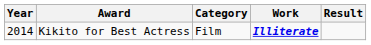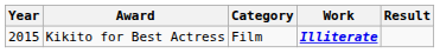 <table class="wikitable">
 <tr>
 <th>Year</th>
 <th>Award</th>
 <th>Category</th>
 <th>Work</th>
 <th>Result</th>
 </tr>
 <tr>
-<td>2014</td>
+<td>2015</td>
 <td>Kikito for Best Actress</td>
 <td>Film</td>
 <td><strong><em><a href='#'>Illiterate</a></em></strong></td>
 <td></td>
 </tr>
 </table>
